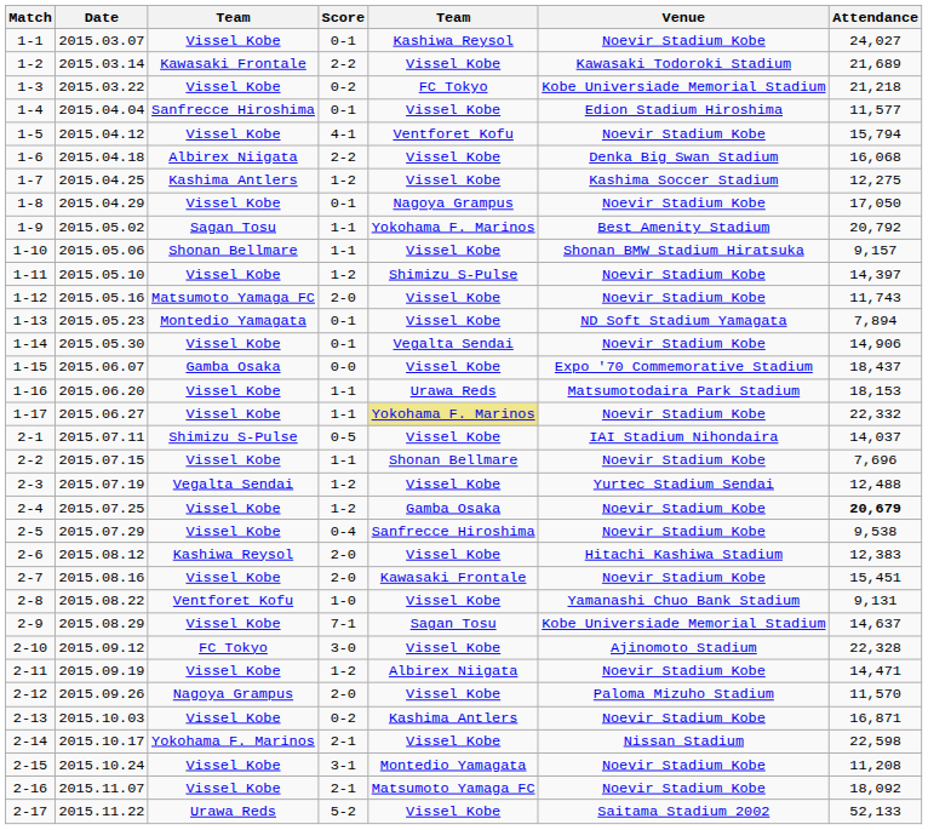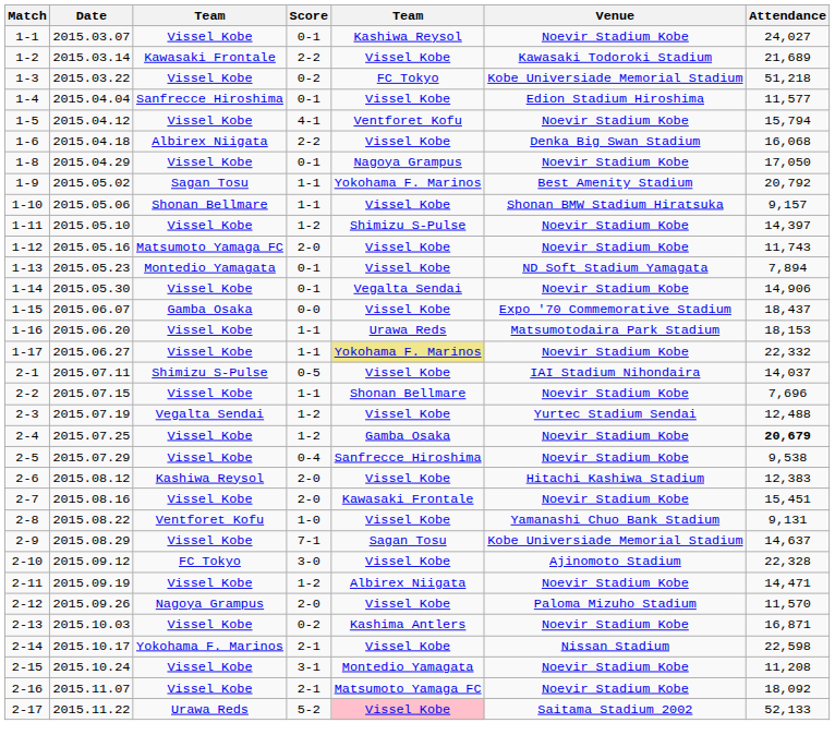 <table class="wikitable" style="text-align:center;">
 <tr>
 <th>Match</th>
 <th>Date</th>
 <th>Team</th>
 <th>Score</th>
 <th>Team</th>
 <th>Venue</th>
 <th>Attendance</th>
 </tr>
 <tr>
 <td>1-1</td>
 <td>2015.03.07</td>
 <td><a href='#'>Vissel Kobe</a></td>
 <td>0-1</td>
 <td><a href='#'>Kashiwa Reysol</a></td>
 <td><a href='#'>Noevir Stadium Kobe</a></td>
 <td>24,027</td>
 </tr>
 <tr>
 <td>1-2</td>
 <td>2015.03.14</td>
 <td><a href='#'>Kawasaki Frontale</a></td>
 <td>2-2</td>
 <td><a href='#'>Vissel Kobe</a></td>
 <td><a href='#'>Kawasaki Todoroki Stadium</a></td>
 <td>21,689</td>
 </tr>
 <tr>
 <td>1-3</td>
 <td>2015.03.22</td>
 <td><a href='#'>Vissel Kobe</a></td>
 <td>0-2</td>
 <td><a href='#'>FC Tokyo</a></td>
 <td><a href='#'>Kobe Universiade Memorial Stadium</a></td>
-<td>21,218</td>
+<td>51,218</td>
 </tr>
 <tr>
 <td>1-4</td>
 <td>2015.04.04</td>
 <td><a href='#'>Sanfrecce Hiroshima</a></td>
 <td>0-1</td>
 <td><a href='#'>Vissel Kobe</a></td>
 <td><a href='#'>Edion Stadium Hiroshima</a></td>
 <td>11,577</td>
 </tr>
 <tr>
 <td>1-5</td>
 <td>2015.04.12</td>
 <td><a href='#'>Vissel Kobe</a></td>
 <td>4-1</td>
 <td><a href='#'>Ventforet Kofu</a></td>
 <td><a href='#'>Noevir Stadium Kobe</a></td>
 <td>15,794</td>
 </tr>
 <tr>
 <td>1-6</td>
 <td>2015.04.18</td>
 <td><a href='#'>Albirex Niigata</a></td>
 <td>2-2</td>
 <td><a href='#'>Vissel Kobe</a></td>
 <td><a href='#'>Denka Big Swan Stadium</a></td>
 <td>16,068</td>
-</tr>
-<tr>
-<td>1-7</td>
-<td>2015.04.25</td>
-<td><a href='#'>Kashima Antlers</a></td>
-<td>1-2</td>
-<td><a href='#'>Vissel Kobe</a></td>
-<td><a href='#'>Kashima Soccer Stadium</a></td>
-<td>12,275</td>
 </tr>
 <tr>
 <td>1-8</td>
 <td>2015.04.29</td>
 <td><a href='#'>Vissel Kobe</a></td>
 <td>0-1</td>
 <td><a href='#'>Nagoya Grampus</a></td>
 <td><a href='#'>Noevir Stadium Kobe</a></td>
 <td>17,050</td>
 </tr>
 <tr>
 <td>1-9</td>
 <td>2015.05.02</td>
 <td><a href='#'>Sagan Tosu</a></td>
 <td>1-1</td>
 <td><a href='#'>Yokohama F. Marinos</a></td>
 <td><a href='#'>Best Amenity Stadium</a></td>
 <td>20,792</td>
 </tr>
 <tr>
 <td>1-10</td>
 <td>2015.05.06</td>
 <td><a href='#'>Shonan Bellmare</a></td>
 <td>1-1</td>
 <td><a href='#'>Vissel Kobe</a></td>
 <td><a href='#'>Shonan BMW Stadium Hiratsuka</a></td>
 <td>9,157</td>
 </tr>
 <tr>
 <td>1-11</td>
 <td>2015.05.10</td>
 <td><a href='#'>Vissel Kobe</a></td>
 <td>1-2</td>
 <td><a href='#'>Shimizu S-Pulse</a></td>
 <td><a href='#'>Noevir Stadium Kobe</a></td>
 <td>14,397</td>
 </tr>
 <tr>
 <td>1-12</td>
 <td>2015.05.16</td>
 <td><a href='#'>Matsumoto Yamaga FC</a></td>
 <td>2-0</td>
 <td><a href='#'>Vissel Kobe</a></td>
 <td><a href='#'>Noevir Stadium Kobe</a></td>
 <td>11,743</td>
 </tr>
 <tr>
 <td>1-13</td>
 <td>2015.05.23</td>
 <td><a href='#'>Montedio Yamagata</a></td>
 <td>0-1</td>
 <td><a href='#'>Vissel Kobe</a></td>
 <td><a href='#'>ND Soft Stadium Yamagata</a></td>
 <td>7,894</td>
 </tr>
 <tr>
 <td>1-14</td>
 <td>2015.05.30</td>
 <td><a href='#'>Vissel Kobe</a></td>
 <td>0-1</td>
 <td><a href='#'>Vegalta Sendai</a></td>
 <td><a href='#'>Noevir Stadium Kobe</a></td>
 <td>14,906</td>
 </tr>
 <tr>
 <td>1-15</td>
 <td>2015.06.07</td>
 <td><a href='#'>Gamba Osaka</a></td>
 <td>0-0</td>
 <td><a href='#'>Vissel Kobe</a></td>
 <td><a href='#'>Expo '70 Commemorative Stadium</a></td>
 <td>18,437</td>
 </tr>
 <tr>
 <td>1-16</td>
 <td>2015.06.20</td>
 <td><a href='#'>Vissel Kobe</a></td>
 <td>1-1</td>
 <td><a href='#'>Urawa Reds</a></td>
 <td><a href='#'>Matsumotodaira Park Stadium</a></td>
 <td>18,153</td>
 </tr>
 <tr>
 <td>1-17</td>
 <td>2015.06.27</td>
 <td><a href='#'>Vissel Kobe</a></td>
 <td>1-1</td>
 <td style="background: khaki;"><a href='#'>Yokohama F. Marinos</a></td>
 <td><a href='#'>Noevir Stadium Kobe</a></td>
 <td>22,332</td>
 </tr>
 <tr>
 <td>2-1</td>
 <td>2015.07.11</td>
 <td><a href='#'>Shimizu S-Pulse</a></td>
 <td>0-5</td>
 <td><a href='#'>Vissel Kobe</a></td>
 <td><a href='#'>IAI Stadium Nihondaira</a></td>
 <td>14,037</td>
 </tr>
 <tr>
 <td>2-2</td>
 <td>2015.07.15</td>
 <td><a href='#'>Vissel Kobe</a></td>
 <td>1-1</td>
 <td><a href='#'>Shonan Bellmare</a></td>
 <td><a href='#'>Noevir Stadium Kobe</a></td>
 <td>7,696</td>
 </tr>
 <tr>
 <td>2-3</td>
 <td>2015.07.19</td>
 <td><a href='#'>Vegalta Sendai</a></td>
 <td>1-2</td>
 <td><a href='#'>Vissel Kobe</a></td>
 <td><a href='#'>Yurtec Stadium Sendai</a></td>
 <td>12,488</td>
 </tr>
 <tr>
 <td>2-4</td>
 <td>2015.07.25</td>
 <td><a href='#'>Vissel Kobe</a></td>
 <td>1-2</td>
 <td><a href='#'>Gamba Osaka</a></td>
 <td><a href='#'>Noevir Stadium Kobe</a></td>
 <td><strong>20,679</strong></td>
 </tr>
 <tr>
 <td>2-5</td>
 <td>2015.07.29</td>
 <td><a href='#'>Vissel Kobe</a></td>
 <td>0-4</td>
 <td><a href='#'>Sanfrecce Hiroshima</a></td>
 <td><a href='#'>Noevir Stadium Kobe</a></td>
 <td>9,538</td>
 </tr>
 <tr>
 <td>2-6</td>
 <td>2015.08.12</td>
 <td><a href='#'>Kashiwa Reysol</a></td>
 <td>2-0</td>
 <td><a href='#'>Vissel Kobe</a></td>
 <td><a href='#'>Hitachi Kashiwa Stadium</a></td>
 <td>12,383</td>
 </tr>
 <tr>
 <td>2-7</td>
 <td>2015.08.16</td>
 <td><a href='#'>Vissel Kobe</a></td>
 <td>2-0</td>
 <td><a href='#'>Kawasaki Frontale</a></td>
 <td><a href='#'>Noevir Stadium Kobe</a></td>
 <td>15,451</td>
 </tr>
 <tr>
 <td>2-8</td>
 <td>2015.08.22</td>
 <td><a href='#'>Ventforet Kofu</a></td>
 <td>1-0</td>
 <td><a href='#'>Vissel Kobe</a></td>
 <td><a href='#'>Yamanashi Chuo Bank Stadium</a></td>
 <td>9,131</td>
 </tr>
 <tr>
 <td>2-9</td>
 <td>2015.08.29</td>
 <td><a href='#'>Vissel Kobe</a></td>
 <td>7-1</td>
 <td><a href='#'>Sagan Tosu</a></td>
 <td><a href='#'>Kobe Universiade Memorial Stadium</a></td>
 <td>14,637</td>
 </tr>
 <tr>
 <td>2-10</td>
 <td>2015.09.12</td>
 <td><a href='#'>FC Tokyo</a></td>
 <td>3-0</td>
 <td><a href='#'>Vissel Kobe</a></td>
 <td><a href='#'>Ajinomoto Stadium</a></td>
 <td>22,328</td>
 </tr>
 <tr>
 <td>2-11</td>
 <td>2015.09.19</td>
 <td><a href='#'>Vissel Kobe</a></td>
 <td>1-2</td>
 <td><a href='#'>Albirex Niigata</a></td>
 <td><a href='#'>Noevir Stadium Kobe</a></td>
 <td>14,471</td>
 </tr>
 <tr>
 <td>2-12</td>
 <td>2015.09.26</td>
 <td><a href='#'>Nagoya Grampus</a></td>
 <td>2-0</td>
 <td><a href='#'>Vissel Kobe</a></td>
 <td><a href='#'>Paloma Mizuho Stadium</a></td>
 <td>11,570</td>
 </tr>
 <tr>
 <td>2-13</td>
 <td>2015.10.03</td>
 <td><a href='#'>Vissel Kobe</a></td>
 <td>0-2</td>
 <td><a href='#'>Kashima Antlers</a></td>
 <td><a href='#'>Noevir Stadium Kobe</a></td>
 <td>16,871</td>
 </tr>
 <tr>
 <td>2-14</td>
 <td>2015.10.17</td>
 <td><a href='#'>Yokohama F. Marinos</a></td>
 <td>2-1</td>
 <td><a href='#'>Vissel Kobe</a></td>
 <td><a href='#'>Nissan Stadium</a></td>
 <td>22,598</td>
 </tr>
 <tr>
 <td>2-15</td>
 <td>2015.10.24</td>
 <td><a href='#'>Vissel Kobe</a></td>
 <td>3-1</td>
 <td><a href='#'>Montedio Yamagata</a></td>
 <td><a href='#'>Noevir Stadium Kobe</a></td>
 <td>11,208</td>
 </tr>
 <tr>
 <td>2-16</td>
 <td>2015.11.07</td>
 <td><a href='#'>Vissel Kobe</a></td>
 <td>2-1</td>
 <td><a href='#'>Matsumoto Yamaga FC</a></td>
 <td><a href='#'>Noevir Stadium Kobe</a></td>
 <td>18,092</td>
 </tr>
 <tr>
 <td>2-17</td>
 <td>2015.11.22</td>
 <td><a href='#'>Urawa Reds</a></td>
 <td>5-2</td>
-<td><a href='#'>Vissel Kobe</a></td>
+<td style="background: pink;"><a href='#'>Vissel Kobe</a></td>
 <td><a href='#'>Saitama Stadium 2002</a></td>
 <td>52,133</td>
 </tr>
 </table>
